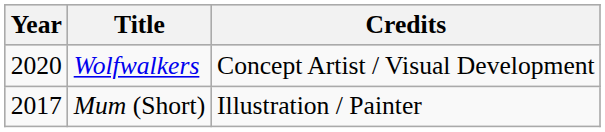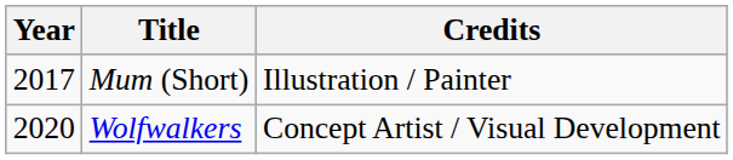 <table class="wikitable sortable">
 <tr>
 <th>Year</th>
 <th>Title</th>
 <th>Credits</th>
 </tr>
 <tr>
+<td>2017</td>
+<td><em>Mum</em> (Short)</td>
+<td>Illustration / Painter</td>
+</tr>
+<tr>
 <td>2020</td>
 <td><em><a href='#'>Wolfwalkers</a></em></td>
 <td>Concept Artist / Visual Development</td>
 </tr>
-<tr>
-<td>2017</td>
-<td><em>Mum</em> (Short)</td>
-<td>Illustration / Painter</td>
-</tr>
 </table>
